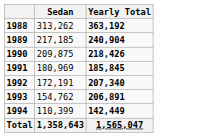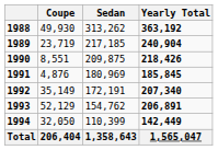 <table class="wikitable defaultcenter col1left">
 <tr>
 <th></th>
+<th>Coupe</th>
 <th>Sedan</th>
 <th>Yearly Total</th>
 </tr>
 <tr>
 <td><strong>1988</strong></td>
+<td>49,930</td>
 <td>313,262</td>
 <td><strong>363,192</strong></td>
 </tr>
 <tr>
 <td><strong>1989</strong></td>
+<td>23,719</td>
 <td>217,185</td>
 <td><strong>240,904</strong></td>
 </tr>
 <tr>
 <td><strong>1990</strong></td>
+<td>8,551</td>
 <td>209,875</td>
 <td><strong>218,426</strong></td>
 </tr>
 <tr>
 <td><strong>1991</strong></td>
+<td>4,876</td>
 <td>180,969</td>
 <td><strong>185,845</strong></td>
 </tr>
 <tr>
 <td><strong>1992</strong></td>
+<td>35,149</td>
 <td>172,191</td>
 <td><strong>207,340</strong></td>
 </tr>
 <tr>
 <td><strong>1993</strong></td>
+<td>52,129</td>
 <td>154,762</td>
 <td><strong>206,891</strong></td>
 </tr>
 <tr>
 <td><strong>1994</strong></td>
+<td>32,050</td>
 <td>110,399</td>
 <td><strong>142,449</strong></td>
 </tr>
 <tr>
 <th>Total</th>
+<th>206,404</th>
 <th>1,358,643</th>
 <th><u>1,565,047</u></th>
 </tr>
 </table>
